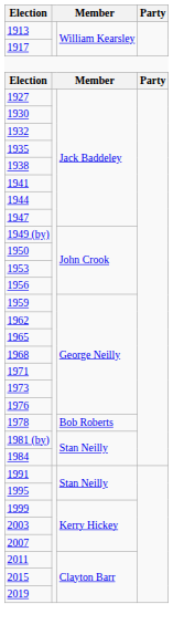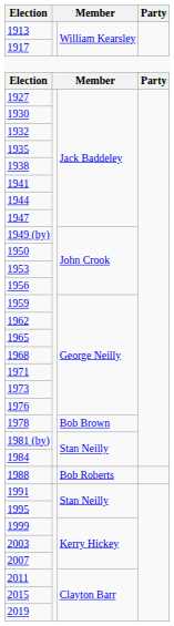 <table class="wikitable" style='border-style: none none none none;'>
 <tr>
 <th>Election</th>
 <th colspan="2">Member</th>
 <th>Party</th>
 </tr>
 <tr style="background: #f9f9f9">
 <td><a href='#'>1913</a></td>
 <td rowspan="2" ></td>
 <td rowspan="2"><a href='#'>William Kearsley</a></td>
 <td rowspan="2"></td>
 </tr>
 <tr style="background: #f9f9f9">
 <td><a href='#'>1917</a></td>
 </tr>
 <tr>
 <td colspan="4" style='border-style: none none none none;height:1em'></td>
 </tr>
 <tr>
 <th>Election</th>
 <th colspan="2">Member</th>
 <th><span>Party</span></th>
 </tr>
 <tr style="background: #f9f9f9">
 <td><a href='#'>1927</a></td>
 <td rowspan="22" ></td>
 <td rowspan="8"><a href='#'>Jack Baddeley</a></td>
 <td rowspan="22"></td>
 </tr>
 <tr style="background: #f9f9f9">
 <td><a href='#'>1930</a></td>
 </tr>
 <tr style="background: #f9f9f9">
 <td><a href='#'>1932</a></td>
 </tr>
 <tr style="background: #f9f9f9">
 <td><a href='#'>1935</a></td>
 </tr>
 <tr style="background: #f9f9f9">
 <td><a href='#'>1938</a></td>
 </tr>
 <tr style="background: #f9f9f9">
 <td><a href='#'>1941</a></td>
 </tr>
 <tr style="background: #f9f9f9">
 <td><a href='#'>1944</a></td>
 </tr>
 <tr style="background: #f9f9f9">
 <td><a href='#'>1947</a></td>
 </tr>
 <tr style="background: #f9f9f9">
 <td><a href='#'>1949 (by)</a></td>
 <td rowspan="4"><a href='#'>John Crook</a></td>
 </tr>
 <tr style="background: #f9f9f9">
 <td><a href='#'>1950</a></td>
 </tr>
 <tr style="background: #f9f9f9">
 <td><a href='#'>1953</a></td>
 </tr>
 <tr style="background: #f9f9f9">
 <td><a href='#'>1956</a></td>
 </tr>
 <tr style="background: #f9f9f9">
 <td><a href='#'>1959</a></td>
 <td rowspan="7"><a href='#'>George Neilly</a></td>
 </tr>
 <tr style="background: #f9f9f9">
 <td><a href='#'>1962</a></td>
 </tr>
 <tr style="background: #f9f9f9">
 <td><a href='#'>1965</a></td>
 </tr>
 <tr style="background: #f9f9f9">
 <td><a href='#'>1968</a></td>
 </tr>
 <tr style="background: #f9f9f9">
 <td><a href='#'>1971</a></td>
 </tr>
 <tr style="background: #f9f9f9">
 <td><a href='#'>1973</a></td>
 </tr>
 <tr style="background: #f9f9f9">
 <td><a href='#'>1976</a></td>
 </tr>
 <tr style="background: #f9f9f9">
 <td><a href='#'>1978</a></td>
-<td><a href='#'>Bob Roberts</a></td>
+<td><a href='#'>Bob Brown</a></td>
 </tr>
 <tr style="background: #f9f9f9">
 <td><a href='#'>1981 (by)</a></td>
 <td rowspan="2"><a href='#'>Stan Neilly</a></td>
 </tr>
 <tr style="background: #f9f9f9">
 <td><a href='#'>1984</a></td>
+</tr>
+<tr style="background: #f9f9f9">
+<td><a href='#'>1988</a></td>
+<td></td>
+<td><a href='#'>Bob Roberts</a></td>
+<td></td>
 </tr>
 <tr style="background: #f9f9f9">
 <td><a href='#'>1991</a></td>
 <td rowspan="8" ></td>
 <td rowspan="2"><a href='#'>Stan Neilly</a></td>
 <td rowspan="8"></td>
 </tr>
 <tr style="background: #f9f9f9">
 <td><a href='#'>1995</a></td>
 </tr>
 <tr style="background: #f9f9f9">
 <td><a href='#'>1999</a></td>
 <td rowspan="3"><a href='#'>Kerry Hickey</a></td>
 </tr>
 <tr style="background: #f9f9f9">
 <td><a href='#'>2003</a></td>
 </tr>
 <tr style="background: #f9f9f9">
 <td><a href='#'>2007</a></td>
 </tr>
 <tr style="background: #f9f9f9">
 <td><a href='#'>2011</a></td>
 <td rowspan="3"><a href='#'>Clayton Barr</a></td>
 </tr>
 <tr style="background: #f9f9f9">
 <td><a href='#'>2015</a></td>
 </tr>
 <tr style="background: #f9f9f9">
 <td><a href='#'>2019</a></td>
 </tr>
 </table>
